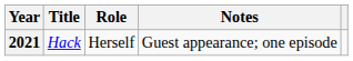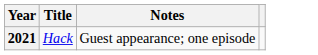 <table class="wikitable plainrowheaders" style="text-align:center">
 <tr>
 <th>Year</th>
 <th>Title</th>
-<th>Role</th>
 <th>Notes</th>
 <th></th>
 </tr>
 <tr>
 <th scope="row">2021</th>
 <td><em><a href='#'>Hack</a></em></td>
-<td>Herself</td>
 <td>Guest appearance; one episode</td>
 <td></td>
 </tr>
 </table>
